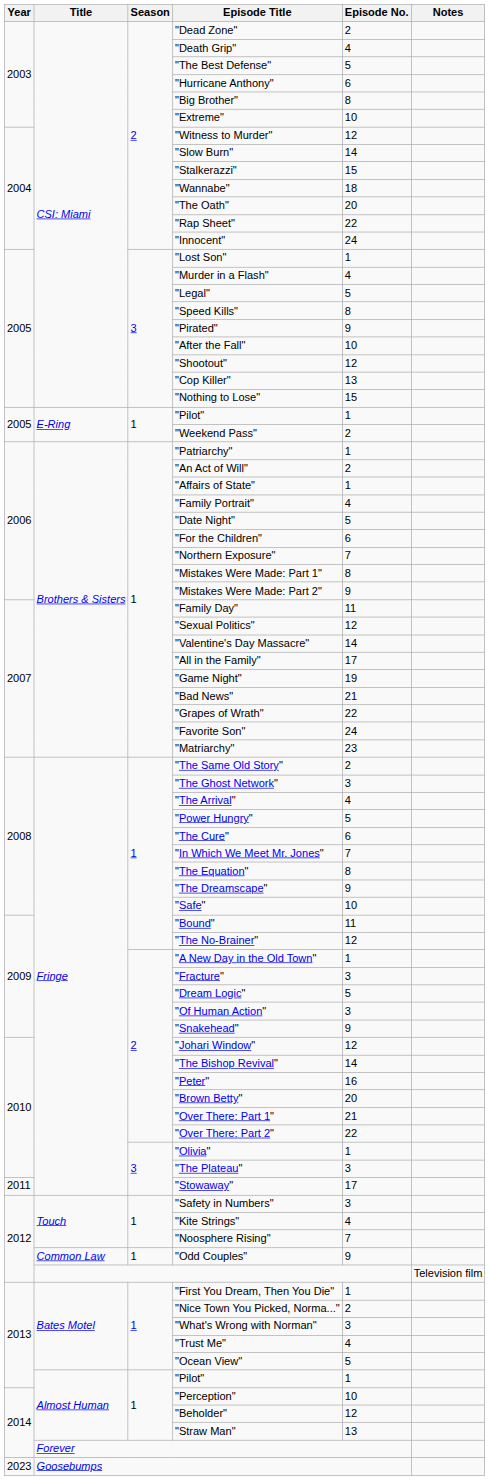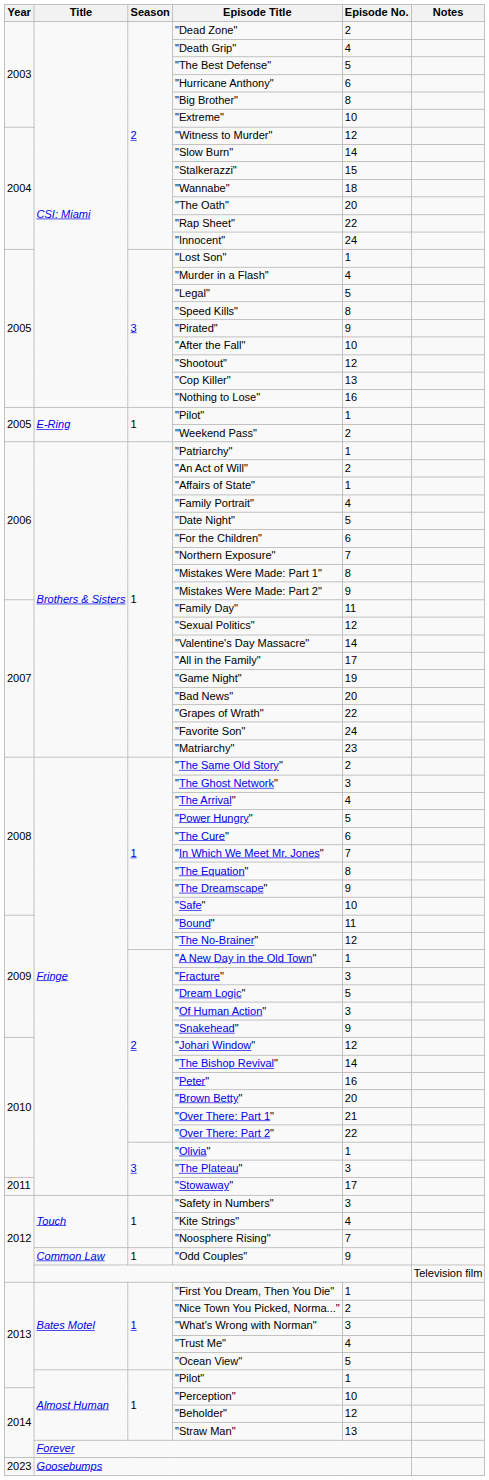 <table class="wikitable">
 <tr>
 <th>Year</th>
 <th>Title</th>
 <th>Season</th>
 <th>Episode Title</th>
 <th>Episode No.</th>
 <th>Notes</th>
 </tr>
 <tr>
 <td rowspan="6">2003</td>
 <td rowspan="22"><em><a href='#'>CSI: Miami</a></em></td>
 <td rowspan="13"><a href='#'>2</a></td>
 <td>"Dead Zone"</td>
 <td>2</td>
 <td></td>
 </tr>
 <tr>
 <td>"Death Grip"</td>
 <td>4</td>
 <td></td>
 </tr>
 <tr>
 <td>"The Best Defense"</td>
 <td>5</td>
 <td></td>
 </tr>
 <tr>
 <td>"Hurricane Anthony"</td>
 <td>6</td>
 <td></td>
 </tr>
 <tr>
 <td>"Big Brother"</td>
 <td>8</td>
 <td></td>
 </tr>
 <tr>
 <td>"Extreme"</td>
 <td>10</td>
 <td></td>
 </tr>
 <tr>
 <td rowspan="7">2004</td>
 <td>"Witness to Murder"</td>
 <td>12</td>
 <td></td>
 </tr>
 <tr>
 <td>"Slow Burn"</td>
 <td>14</td>
 <td></td>
 </tr>
 <tr>
 <td>"Stalkerazzi"</td>
 <td>15</td>
 <td></td>
 </tr>
 <tr>
 <td>"Wannabe"</td>
 <td>18</td>
 <td></td>
 </tr>
 <tr>
 <td>"The Oath"</td>
 <td>20</td>
 <td></td>
 </tr>
 <tr>
 <td>"Rap Sheet"</td>
 <td>22</td>
 <td></td>
 </tr>
 <tr>
 <td>"Innocent"</td>
 <td>24</td>
 <td></td>
 </tr>
 <tr>
 <td rowspan="9">2005</td>
 <td rowspan="9"><a href='#'>3</a></td>
 <td>"Lost Son"</td>
 <td>1</td>
 <td></td>
 </tr>
 <tr>
 <td>"Murder in a Flash"</td>
 <td>4</td>
 <td></td>
 </tr>
 <tr>
 <td>"Legal"</td>
 <td>5</td>
 <td></td>
 </tr>
 <tr>
 <td>"Speed Kills"</td>
 <td>8</td>
 <td></td>
 </tr>
 <tr>
 <td>"Pirated"</td>
 <td>9</td>
 <td></td>
 </tr>
 <tr>
 <td>"After the Fall"</td>
 <td>10</td>
 <td></td>
 </tr>
 <tr>
 <td>"Shootout"</td>
 <td>12</td>
 <td></td>
 </tr>
 <tr>
 <td>"Cop Killer"</td>
 <td>13</td>
 <td></td>
 </tr>
 <tr>
 <td>"Nothing to Lose"</td>
-<td>15</td>
+<td>16</td>
 <td></td>
 </tr>
 <tr>
 <td rowspan="2">2005</td>
 <td rowspan="2"><em><a href='#'>E-Ring</a></em></td>
 <td rowspan="2">1</td>
 <td>"Pilot"</td>
 <td>1</td>
 <td></td>
 </tr>
 <tr>
 <td>"Weekend Pass"</td>
 <td>2</td>
 <td></td>
 </tr>
 <tr>
 <td rowspan="9">2006</td>
 <td rowspan="18"><em><a href='#'>Brothers & Sisters</a></em></td>
 <td rowspan="18">1</td>
 <td>"Patriarchy"</td>
 <td>1</td>
 <td></td>
 </tr>
 <tr>
 <td>"An Act of Will"</td>
 <td>2</td>
 <td></td>
 </tr>
 <tr>
 <td>"Affairs of State"</td>
 <td>1</td>
 <td></td>
 </tr>
 <tr>
 <td>"Family Portrait"</td>
 <td>4</td>
 <td></td>
 </tr>
 <tr>
 <td>"Date Night"</td>
 <td>5</td>
 <td></td>
 </tr>
 <tr>
 <td>"For the Children"</td>
 <td>6</td>
 <td></td>
 </tr>
 <tr>
 <td>"Northern Exposure"</td>
 <td>7</td>
 <td></td>
 </tr>
 <tr>
 <td>"Mistakes Were Made: Part 1"</td>
 <td>8</td>
 <td></td>
 </tr>
 <tr>
 <td>"Mistakes Were Made: Part 2"</td>
 <td>9</td>
 <td></td>
 </tr>
 <tr>
 <td rowspan="9">2007</td>
 <td>"Family Day"</td>
 <td>11</td>
 <td></td>
 </tr>
 <tr>
 <td>"Sexual Politics"</td>
 <td>12</td>
 <td></td>
 </tr>
 <tr>
 <td>"Valentine's Day Massacre"</td>
 <td>14</td>
 <td></td>
 </tr>
 <tr>
 <td>"All in the Family"</td>
 <td>17</td>
 <td></td>
 </tr>
 <tr>
 <td>"Game Night"</td>
 <td>19</td>
 <td></td>
 </tr>
 <tr>
 <td>"Bad News"</td>
-<td>21</td>
+<td>20</td>
 <td></td>
 </tr>
 <tr>
 <td>"Grapes of Wrath"</td>
 <td>22</td>
 <td></td>
 </tr>
 <tr>
 <td>"Favorite Son"</td>
 <td>24</td>
 <td></td>
 </tr>
 <tr>
 <td>"Matriarchy"</td>
 <td>23</td>
 <td></td>
 </tr>
 <tr>
 <td rowspan="9">2008</td>
 <td rowspan="25"><em><a href='#'>Fringe</a></em></td>
 <td rowspan="11"><a href='#'>1</a></td>
 <td>"<a href='#'>The Same Old Story</a>"</td>
 <td>2</td>
 <td></td>
 </tr>
 <tr>
 <td>"<a href='#'>The Ghost Network</a>"</td>
 <td>3</td>
 <td></td>
 </tr>
 <tr>
 <td>"<a href='#'>The Arrival</a>"</td>
 <td>4</td>
 <td></td>
 </tr>
 <tr>
 <td>"<a href='#'>Power Hungry</a>"</td>
 <td>5</td>
 <td></td>
 </tr>
 <tr>
 <td>"<a href='#'>The Cure</a>"</td>
 <td>6</td>
 <td></td>
 </tr>
 <tr>
 <td>"<a href='#'>In Which We Meet Mr. Jones</a>"</td>
 <td>7</td>
 <td></td>
 </tr>
 <tr>
 <td>"<a href='#'>The Equation</a>"</td>
 <td>8</td>
 <td></td>
 </tr>
 <tr>
 <td>"<a href='#'>The Dreamscape</a>"</td>
 <td>9</td>
 <td></td>
 </tr>
 <tr>
 <td>"<a href='#'>Safe</a>"</td>
 <td>10</td>
 <td></td>
 </tr>
 <tr>
 <td rowspan="7">2009</td>
 <td>"<a href='#'>Bound</a>"</td>
 <td>11</td>
 <td></td>
 </tr>
 <tr>
 <td>"<a href='#'>The No-Brainer</a>"</td>
 <td>12</td>
 <td></td>
 </tr>
 <tr>
 <td rowspan="11"><a href='#'>2</a></td>
 <td>"<a href='#'>A New Day in the Old Town</a>"</td>
 <td>1</td>
 <td></td>
 </tr>
 <tr>
 <td>"<a href='#'>Fracture</a>"</td>
 <td>3</td>
 <td></td>
 </tr>
 <tr>
 <td>"<a href='#'>Dream Logic</a>"</td>
 <td>5</td>
 <td></td>
 </tr>
 <tr>
 <td>"<a href='#'>Of Human Action</a>"</td>
 <td>3</td>
 <td></td>
 </tr>
 <tr>
 <td>"<a href='#'>Snakehead</a>"</td>
 <td>9</td>
 <td></td>
 </tr>
 <tr>
 <td rowspan="8">2010</td>
 <td>"<a href='#'>Johari Window</a>"</td>
 <td>12</td>
 <td></td>
 </tr>
 <tr>
 <td>"<a href='#'>The Bishop Revival</a>"</td>
 <td>14</td>
 <td></td>
 </tr>
 <tr>
 <td>"<a href='#'>Peter</a>"</td>
 <td>16</td>
 <td></td>
 </tr>
 <tr>
 <td>"<a href='#'>Brown Betty</a>"</td>
 <td>20</td>
 <td></td>
 </tr>
 <tr>
 <td>"<a href='#'>Over There: Part 1</a>"</td>
 <td>21</td>
 <td></td>
 </tr>
 <tr>
 <td>"<a href='#'>Over There: Part 2</a>"</td>
 <td>22</td>
 <td></td>
 </tr>
 <tr>
 <td rowspan="3"><a href='#'>3</a></td>
 <td>"<a href='#'>Olivia</a>"</td>
 <td>1</td>
 <td></td>
 </tr>
 <tr>
 <td>"<a href='#'>The Plateau</a>"</td>
 <td>3</td>
 <td></td>
 </tr>
 <tr>
 <td>2011</td>
 <td>"<a href='#'>Stowaway</a>"</td>
 <td>17</td>
 <td></td>
 </tr>
 <tr>
 <td rowspan="5">2012</td>
 <td rowspan="3"><em><a href='#'>Touch</a></em></td>
 <td rowspan="3">1</td>
 <td>"Safety in Numbers"</td>
 <td>3</td>
 <td></td>
 </tr>
 <tr>
 <td>"Kite Strings"</td>
 <td>4</td>
 <td></td>
 </tr>
 <tr>
 <td>"Noosphere Rising"</td>
 <td>7</td>
 <td></td>
 </tr>
 <tr>
 <td><em><a href='#'>Common Law</a></em></td>
 <td>1</td>
 <td>"Odd Couples"</td>
 <td>9</td>
 <td></td>
 </tr>
 <tr>
 <td colspan="4"><em></em></td>
 <td>Television film</td>
 </tr>
 <tr>
 <td rowspan="6">2013</td>
 <td rowspan="5"><em><a href='#'>Bates Motel</a></em></td>
 <td rowspan="5"><a href='#'>1</a></td>
 <td>"First You Dream, Then You Die"</td>
 <td>1</td>
 <td></td>
 </tr>
 <tr>
 <td>"Nice Town You Picked, Norma..."</td>
 <td>2</td>
 <td></td>
 </tr>
 <tr>
 <td>"What's Wrong with Norman"</td>
 <td>3</td>
 <td></td>
 </tr>
 <tr>
 <td>"Trust Me"</td>
 <td>4</td>
 <td></td>
 </tr>
 <tr>
 <td>"Ocean View"</td>
 <td>5</td>
 <td></td>
 </tr>
 <tr>
 <td rowspan="4"><em><a href='#'>Almost Human</a></em></td>
 <td rowspan="4">1</td>
 <td>"Pilot"</td>
 <td>1</td>
 <td></td>
 </tr>
 <tr>
 <td rowspan="4">2014</td>
 <td>"Perception"</td>
 <td>10</td>
 <td></td>
 </tr>
 <tr>
 <td>"Beholder"</td>
 <td>12</td>
 <td></td>
 </tr>
 <tr>
 <td>"Straw Man"</td>
 <td>13</td>
 <td></td>
 </tr>
 <tr>
 <td colspan="4"><em><a href='#'>Forever</a></em></td>
 <td></td>
 </tr>
 <tr>
 <td>2023</td>
 <td colspan="4"><em><a href='#'>Goosebumps</a></em></td>
 <td></td>
 </tr>
 </table>
